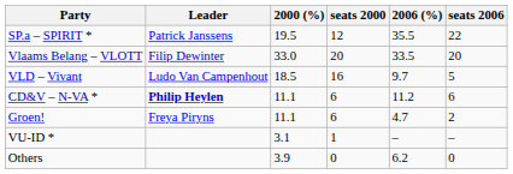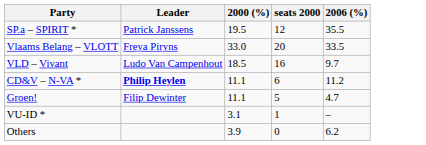 <table class="wikitable">
 <tr>
 <th>Party</th>
 <th>Leader</th>
 <th>2000 (%)</th>
 <th>seats 2000</th>
 <th>2006 (%)</th>
-<th>seats 2006</th>
 </tr>
 <tr>
 <td><a href='#'>SP.a</a> – <a href='#'>SPIRIT</a> *</td>
 <td><a href='#'>Patrick Janssens</a></td>
 <td>19.5</td>
 <td>12</td>
 <td>35.5</td>
-<td>22</td>
 </tr>
 <tr>
 <td><a href='#'>Vlaams Belang</a> – <a href='#'>VLOTT</a></td>
-<td><a href='#'>Filip Dewinter</a></td>
+<td><a href='#'>Freya Piryns</a></td>
 <td>33.0</td>
 <td>20</td>
 <td>33.5</td>
-<td>20</td>
 </tr>
 <tr>
 <td><a href='#'>VLD</a> – <a href='#'>Vivant</a></td>
 <td><a href='#'>Ludo Van Campenhout</a></td>
 <td>18.5</td>
 <td>16</td>
 <td>9.7</td>
-<td>5</td>
 </tr>
 <tr>
 <td><a href='#'>CD&V</a> – <a href='#'>N-VA</a> *</td>
 <td><strong><a href='#'>Philip Heylen</a></strong></td>
 <td>11.1</td>
 <td>6</td>
 <td>11.2</td>
-<td>6</td>
 </tr>
 <tr>
 <td><a href='#'>Groen!</a></td>
-<td><a href='#'>Freya Piryns</a></td>
+<td><a href='#'>Filip Dewinter</a></td>
 <td>11.1</td>
-<td>6</td>
+<td>5</td>
 <td>4.7</td>
-<td>2</td>
 </tr>
 <tr>
 <td>VU-ID *</td>
 <td></td>
 <td>3.1</td>
 <td>1</td>
-<td>–</td>
 <td>–</td>
 </tr>
 <tr>
 <td>Others</td>
 <td></td>
 <td>3.9</td>
 <td>0</td>
 <td>6.2</td>
-<td>0</td>
 </tr>
 </table>
